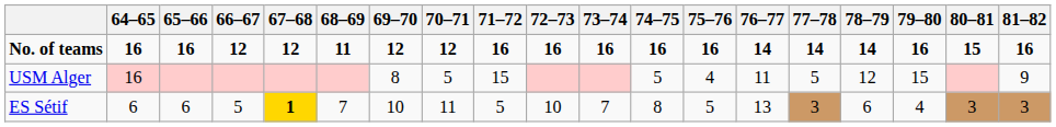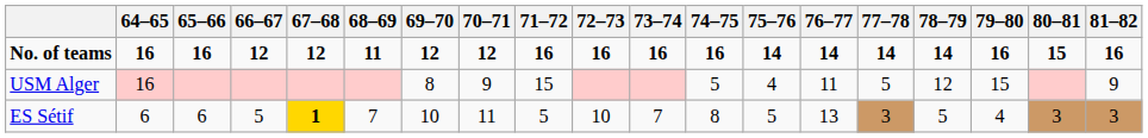 <table border=1  bordercolor="#CCCCCC" class=wikitable style="font-size:90%;">
 <tr align=LEFT valign=CENTER>
 <th></th>
 <th>64–65</th>
 <th>65–66</th>
 <th>66–67</th>
 <th>67–68</th>
 <th>68–69</th>
 <th>69–70</th>
 <th>70–71</th>
 <th>71–72</th>
 <th>72–73</th>
 <th>73–74</th>
 <th>74–75</th>
 <th>75–76</th>
 <th>76–77</th>
 <th>77–78</th>
 <th>78–79</th>
 <th>79–80</th>
 <th>80–81</th>
 <th>81–82</th>
 </tr>
 <tr align=CENTER>
 <td><strong>No. of teams</strong></td>
 <td><strong>16</strong></td>
 <td><strong>16</strong></td>
 <td><strong>12</strong></td>
 <td><strong>12</strong></td>
 <td><strong>11</strong></td>
 <td><strong>12</strong></td>
 <td><strong>12</strong></td>
 <td><strong>16</strong></td>
 <td><strong>16</strong></td>
 <td><strong>16</strong></td>
 <td><strong>16</strong></td>
-<td><strong>16</strong></td>
+<td><strong>14</strong></td>
 <td><strong>14</strong></td>
 <td><strong>14</strong></td>
 <td><strong>14</strong></td>
 <td><strong>16</strong></td>
 <td><strong>15</strong></td>
 <td><strong>16</strong></td>
 </tr>
 <tr align=CENTER valign=BOTTOM>
 <td align=LEFT><a href='#'>USM Alger</a></td>
 <td bgcolor=#FFCCCC>16</td>
 <td bgcolor=#FFCCCC></td>
 <td bgcolor=#FFCCCC></td>
 <td bgcolor=#FFCCCC></td>
 <td bgcolor=#FFCCCC></td>
 <td>8</td>
-<td>5</td>
+<td>9</td>
 <td>15</td>
 <td bgcolor=#FFCCCC></td>
 <td bgcolor=#FFCCCC></td>
 <td>5</td>
 <td>4</td>
 <td>11</td>
 <td>5</td>
 <td>12</td>
 <td>15</td>
 <td bgcolor=#FFCCCC></td>
 <td>9</td>
 </tr>
 <tr align=CENTER valign=BOTTOM>
 <td align=LEFT><a href='#'>ES Sétif</a></td>
 <td>6</td>
 <td>6</td>
 <td>5</td>
 <td bgcolor=gold><strong>1</strong></td>
 <td>7</td>
 <td>10</td>
 <td>11</td>
 <td>5</td>
 <td>10</td>
 <td>7</td>
 <td>8</td>
 <td>5</td>
 <td>13</td>
 <td bgcolor=#cc9966>3</td>
-<td>6</td>
+<td>5</td>
 <td>4</td>
 <td bgcolor=#cc9966>3</td>
 <td bgcolor=#cc9966>3</td>
 </tr>
 </table>
